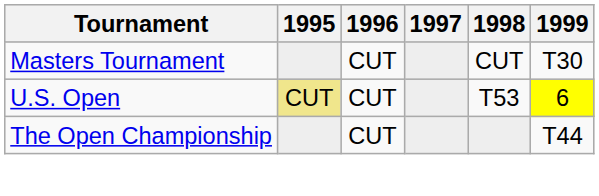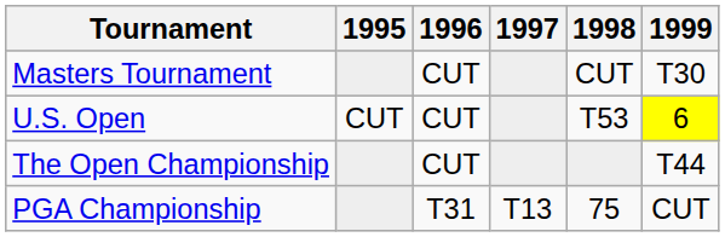 <table class="wikitable" style="font-size:95%;text-align:center;">
 <tr>
 <th>Tournament</th>
 <th>1995</th>
 <th>1996</th>
 <th>1997</th>
 <th>1998</th>
 <th>1999</th>
 </tr>
 <tr>
 <td align=left><a href='#'>Masters Tournament</a></td>
 <td style="background:#eeeeee;"></td>
 <td>CUT</td>
 <td style="background:#eeeeee;"></td>
 <td>CUT</td>
 <td>T30</td>
 </tr>
 <tr>
 <td align=left><a href='#'>U.S. Open</a></td>
-<td style="background: khaki;">CUT</td>
+<td>CUT</td>
 <td>CUT</td>
 <td style="background:#eeeeee;"></td>
 <td>T53</td>
 <td style="background:yellow;">6</td>
 </tr>
 <tr>
 <td align=left><a href='#'>The Open Championship</a></td>
 <td style="background:#eeeeee;"></td>
 <td>CUT</td>
 <td style="background:#eeeeee;"></td>
 <td style="background:#eeeeee;"></td>
 <td>T44</td>
 </tr>
+<tr>
+<td align=left><a href='#'>PGA Championship</a></td>
+<td style="background:#eeeeee;"></td>
+<td>T31</td>
+<td>T13</td>
+<td>75</td>
+<td>CUT</td>
+</tr>
 </table>
